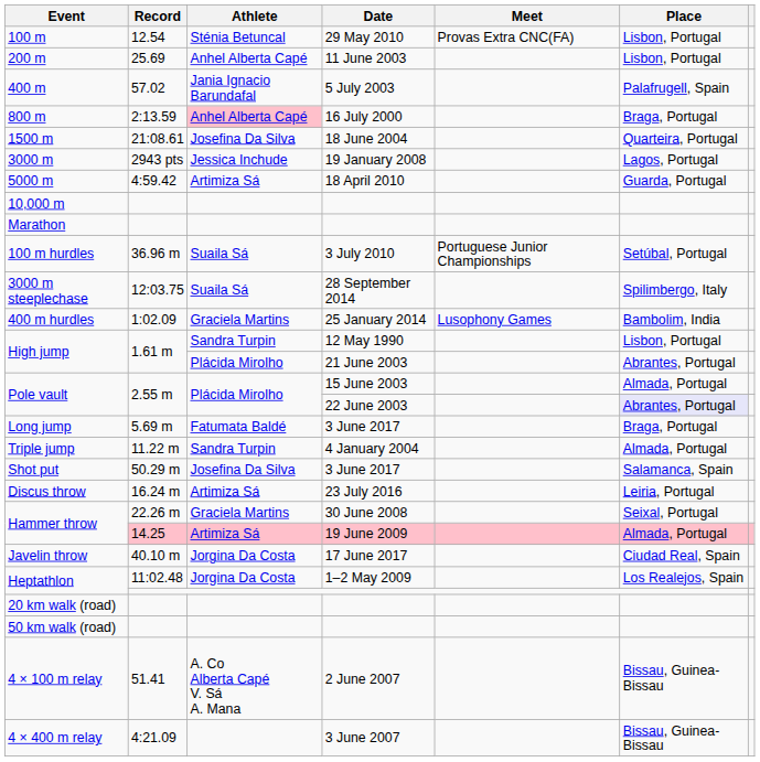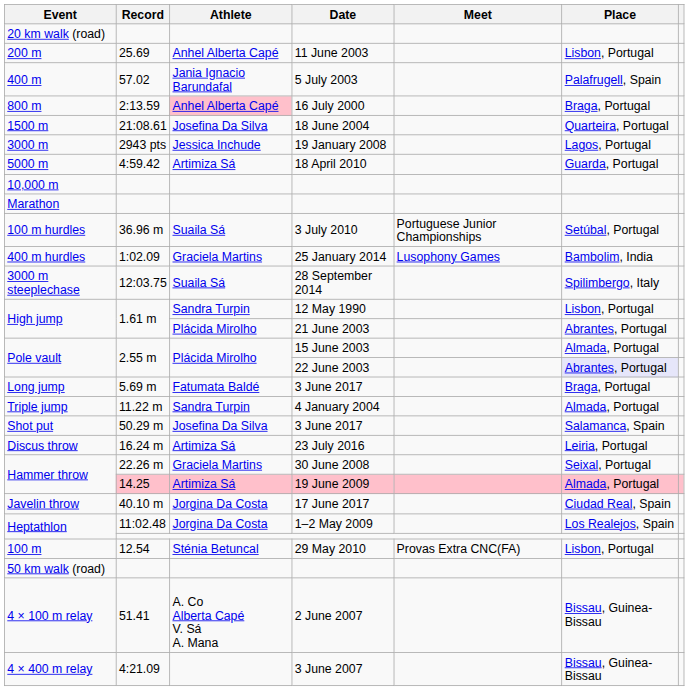 <table class="wikitable" style="font-size:95%; width: 95%;">
 <tr>
 <th>Event</th>
 <th>Record</th>
 <th>Athlete</th>
 <th>Date</th>
 <th>Meet</th>
 <th>Place</th>
 <th></th>
 </tr>
 <tr>
-<td><a href='#'>100 m</a></td>
-<td>12.54</td>
-<td><a href='#'>Sténia Betuncal</a></td>
-<td>29 May 2010</td>
-<td>Provas Extra CNC(FA)</td>
-<td><a href='#'>Lisbon</a>, Portugal</td>
+<td><a href='#'>20 km walk</a> (road)</td>
+<td></td>
+<td></td>
+<td></td>
+<td></td>
+<td></td>
 <td></td>
 </tr>
 <tr>
 <td><a href='#'>200 m</a></td>
 <td>25.69 </td>
 <td><a href='#'>Anhel Alberta Capé</a></td>
 <td>11 June 2003</td>
 <td></td>
 <td><a href='#'>Lisbon</a>, Portugal</td>
 <td></td>
 </tr>
 <tr>
 <td><a href='#'>400 m</a></td>
 <td>57.02</td>
 <td><a href='#'>Jania Ignacio Barundafal</a></td>
 <td>5 July 2003</td>
 <td></td>
 <td><a href='#'>Palafrugell</a>, Spain</td>
 <td></td>
 </tr>
 <tr>
 <td><a href='#'>800 m</a></td>
 <td>2:13.59</td>
 <td style="background: pink;"><a href='#'>Anhel Alberta Capé</a></td>
 <td>16 July 2000</td>
 <td></td>
 <td><a href='#'>Braga</a>, Portugal</td>
 <td></td>
 </tr>
 <tr>
 <td><a href='#'>1500 m</a></td>
 <td>21:08.61</td>
 <td><a href='#'>Josefina Da Silva</a></td>
 <td>18 June 2004</td>
 <td></td>
 <td><a href='#'>Quarteira</a>, Portugal</td>
 <td></td>
 </tr>
 <tr>
 <td><a href='#'>3000 m</a></td>
 <td>2943 pts</td>
 <td><a href='#'>Jessica Inchude</a></td>
 <td>19 January 2008</td>
 <td></td>
 <td><a href='#'>Lagos</a>, Portugal</td>
 <td></td>
 </tr>
 <tr>
 <td><a href='#'>5000 m</a></td>
 <td>4:59.42</td>
 <td><a href='#'>Artimiza Sá</a></td>
 <td>18 April 2010</td>
 <td></td>
 <td><a href='#'>Guarda</a>, Portugal</td>
 <td></td>
 </tr>
 <tr>
 <td><a href='#'>10,000 m</a></td>
 <td></td>
 <td></td>
 <td></td>
 <td></td>
 <td></td>
 <td></td>
 </tr>
 <tr>
 <td><a href='#'>Marathon</a></td>
 <td></td>
 <td></td>
 <td></td>
 <td></td>
 <td></td>
 <td></td>
 </tr>
 <tr>
 <td><a href='#'>100 m hurdles</a></td>
 <td>36.96 m </td>
 <td><a href='#'>Suaila Sá</a></td>
 <td>3 July 2010</td>
 <td>Portuguese Junior Championships</td>
 <td><a href='#'>Setúbal</a>, Portugal</td>
 <td></td>
 </tr>
 <tr>
+<td><a href='#'>400 m hurdles</a></td>
+<td>1:02.09</td>
+<td><a href='#'>Graciela Martins</a></td>
+<td>25 January 2014</td>
+<td><a href='#'>Lusophony Games</a></td>
+<td><a href='#'>Bambolim</a>, India</td>
+<td></td>
+</tr>
+<tr>
 <td><a href='#'>3000 m steeplechase</a></td>
 <td>12:03.75</td>
 <td><a href='#'>Suaila Sá</a></td>
 <td>28 September 2014</td>
 <td></td>
 <td><a href='#'>Spilimbergo</a>, Italy</td>
-<td></td>
-</tr>
-<tr>
-<td><a href='#'>400 m hurdles</a></td>
-<td>1:02.09</td>
-<td><a href='#'>Graciela Martins</a></td>
-<td>25 January 2014</td>
-<td><a href='#'>Lusophony Games</a></td>
-<td><a href='#'>Bambolim</a>, India</td>
 <td></td>
 </tr>
 <tr>
 <td rowspan=2><a href='#'>High jump</a></td>
 <td rowspan=2>1.61 m</td>
 <td><a href='#'>Sandra Turpin</a></td>
 <td>12 May 1990</td>
 <td></td>
 <td><a href='#'>Lisbon</a>, Portugal</td>
 <td></td>
 </tr>
 <tr>
 <td><a href='#'>Plácida Mirolho</a></td>
 <td>21 June 2003</td>
 <td></td>
 <td><a href='#'>Abrantes</a>, Portugal</td>
 <td></td>
 </tr>
 <tr>
 <td rowspan=2><a href='#'>Pole vault</a></td>
 <td rowspan=2>2.55 m</td>
 <td rowspan=2><a href='#'>Plácida Mirolho</a></td>
 <td>15 June 2003</td>
 <td></td>
 <td><a href='#'>Almada</a>, Portugal</td>
 <td></td>
 </tr>
 <tr>
 <td>22 June 2003</td>
 <td></td>
 <td style="background: lavender;"><a href='#'>Abrantes</a>, Portugal</td>
 <td></td>
 </tr>
 <tr>
 <td><a href='#'>Long jump</a></td>
 <td>5.69 m</td>
 <td><a href='#'>Fatumata Baldé</a></td>
 <td>3 June 2017</td>
 <td></td>
 <td><a href='#'>Braga</a>, Portugal</td>
 <td></td>
 </tr>
 <tr>
 <td><a href='#'>Triple jump</a></td>
 <td>11.22 m </td>
 <td><a href='#'>Sandra Turpin</a></td>
 <td>4 January 2004</td>
 <td></td>
 <td><a href='#'>Almada</a>, Portugal</td>
 <td></td>
 </tr>
 <tr>
 <td><a href='#'>Shot put</a></td>
 <td>50.29 m</td>
 <td><a href='#'>Josefina Da Silva</a></td>
 <td>3 June 2017</td>
 <td></td>
 <td><a href='#'>Salamanca</a>, Spain</td>
 <td></td>
 </tr>
 <tr>
 <td><a href='#'>Discus throw</a></td>
 <td>16.24 m</td>
 <td><a href='#'>Artimiza Sá</a></td>
 <td>23 July 2016</td>
 <td></td>
 <td><a href='#'>Leiria</a>, Portugal</td>
 <td></td>
 </tr>
 <tr>
 <td rowspan=2><a href='#'>Hammer throw</a></td>
 <td>22.26 m</td>
 <td><a href='#'>Graciela Martins</a></td>
 <td>30 June 2008</td>
 <td></td>
 <td><a href='#'>Seixal</a>, Portugal</td>
 <td></td>
 </tr>
 <tr style="background:pink">
 <td>14.25 </td>
 <td><a href='#'>Artimiza Sá</a></td>
 <td>19 June 2009</td>
 <td></td>
 <td><a href='#'>Almada</a>, Portugal</td>
 <td></td>
 </tr>
 <tr>
 <td><a href='#'>Javelin throw</a></td>
 <td>40.10 m</td>
 <td><a href='#'>Jorgina Da Costa</a></td>
 <td>17 June 2017</td>
 <td></td>
 <td><a href='#'>Ciudad Real</a>, Spain</td>
 <td></td>
 </tr>
 <tr>
 <td rowspan=2><a href='#'>Heptathlon</a></td>
 <td>11:02.48</td>
 <td><a href='#'>Jorgina Da Costa</a></td>
 <td>1–2 May 2009</td>
 <td></td>
 <td><a href='#'>Los Realejos</a>, Spain</td>
 <td></td>
 </tr>
 <tr>
 <td colspan=5></td>
 <td></td>
 </tr>
 <tr>
-<td><a href='#'>20 km walk</a> (road)</td>
-<td></td>
-<td></td>
-<td></td>
-<td></td>
-<td></td>
+<td><a href='#'>100 m</a></td>
+<td>12.54</td>
+<td><a href='#'>Sténia Betuncal</a></td>
+<td>29 May 2010</td>
+<td>Provas Extra CNC(FA)</td>
+<td><a href='#'>Lisbon</a>, Portugal</td>
 <td></td>
 </tr>
 <tr>
 <td><a href='#'>50 km walk</a> (road)</td>
 <td></td>
 <td></td>
 <td></td>
 <td></td>
 <td></td>
 <td></td>
 </tr>
 <tr>
 <td><a href='#'>4 × 100 m relay</a></td>
 <td>51.41</td>
 <td><br>A. Co<br><a href='#'>Alberta Capé</a><br>V. Sá<br>A. Mana</td>
 <td>2 June 2007</td>
 <td></td>
 <td><a href='#'>Bissau</a>, Guinea-Bissau</td>
 <td></td>
 </tr>
 <tr>
 <td><a href='#'>4 × 400 m relay</a></td>
 <td>4:21.09</td>
 <td></td>
 <td>3 June 2007</td>
 <td></td>
 <td><a href='#'>Bissau</a>, Guinea-Bissau</td>
 <td></td>
 </tr>
 </table>
